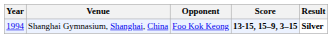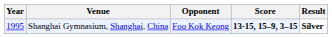 <table class="sortable wikitable" style="font-size: 90%;">
 <tr>
 <th>Year</th>
 <th>Venue</th>
 <th>Opponent</th>
 <th>Score</th>
 <th>Result</th>
 </tr>
 <tr style="background:#ECF2FF">
-<td align="center"><a href='#'>1994</a></td>
+<td align="center"><a href='#'>1995</a></td>
 <td align="left">Shanghai Gymnasium, <a href='#'>Shanghai</a>, <a href='#'>China</a></td>
 <td align="left"> <a href='#'>Foo Kok Keong</a></td>
 <td align="left"><strong>13-15, 15–9, 3–15</strong></td>
 <td style="text-align:left; background:white"> <strong>Silver</strong></td>
 </tr>
 </table>
